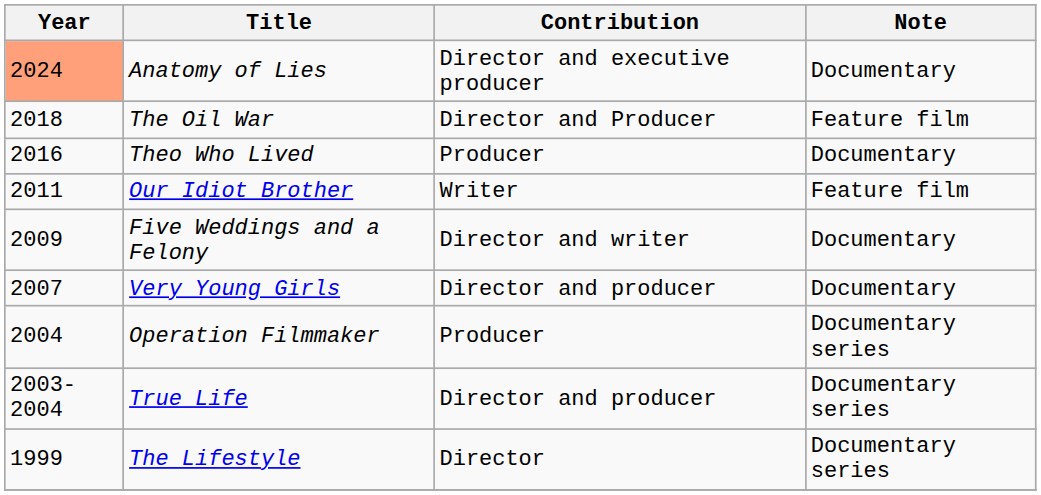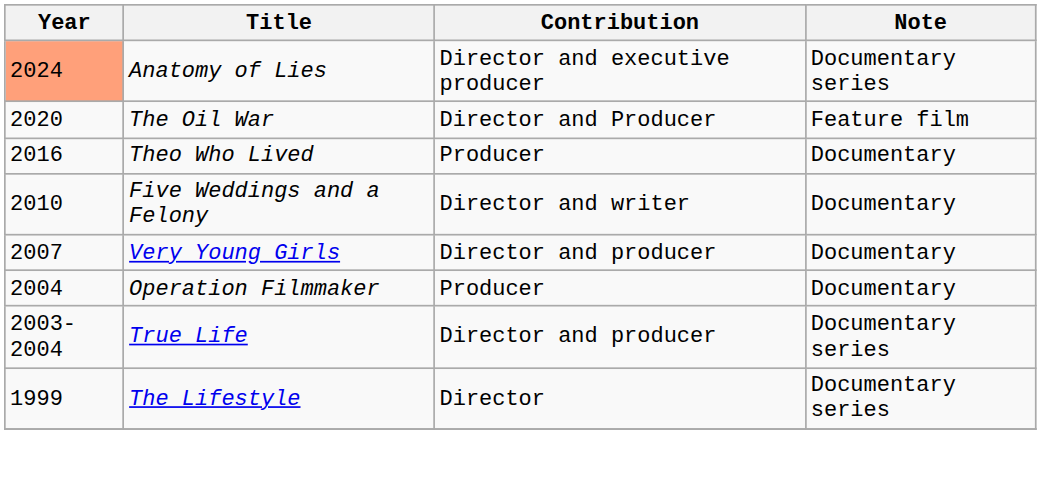 <table class="wikitable sortable">
 <tr>
 <th>Year</th>
 <th>Title</th>
 <th>Contribution</th>
 <th>Note</th>
 </tr>
 <tr>
 <td style="background: lightsalmon;">2024</td>
 <td><em>Anatomy of Lies</em></td>
 <td>Director and executive producer</td>
-<td>Documentary</td>
+<td>Documentary series</td>
 </tr>
 <tr>
-<td>2018</td>
+<td>2020</td>
 <td><em>The Oil War</em></td>
 <td>Director and Producer</td>
 <td>Feature film</td>
 </tr>
 <tr>
 <td>2016</td>
 <td><em>Theo Who Lived</em></td>
 <td>Producer</td>
 <td>Documentary</td>
 </tr>
 <tr>
-<td>2011</td>
-<td><em><a href='#'>Our Idiot Brother</a></em></td>
-<td>Writer</td>
-<td>Feature film</td>
-</tr>
-<tr>
-<td>2009</td>
+<td>2010</td>
 <td><em>Five Weddings and a Felony</em></td>
 <td>Director and writer</td>
 <td>Documentary</td>
 </tr>
 <tr>
 <td>2007</td>
 <td><em><a href='#'>Very Young Girls</a></em></td>
 <td>Director and producer</td>
 <td>Documentary</td>
 </tr>
 <tr>
 <td>2004</td>
 <td><em>Operation Filmmaker</em></td>
 <td>Producer</td>
-<td>Documentary series</td>
+<td>Documentary</td>
 </tr>
 <tr>
 <td>2003-2004</td>
 <td><em><a href='#'>True Life</a></em></td>
 <td>Director and producer</td>
 <td>Documentary series</td>
 </tr>
 <tr>
 <td>1999</td>
 <td><em><a href='#'>The Lifestyle</a></em></td>
 <td>Director</td>
 <td>Documentary series</td>
 </tr>
 <tr>
 </tr>
 </table>
